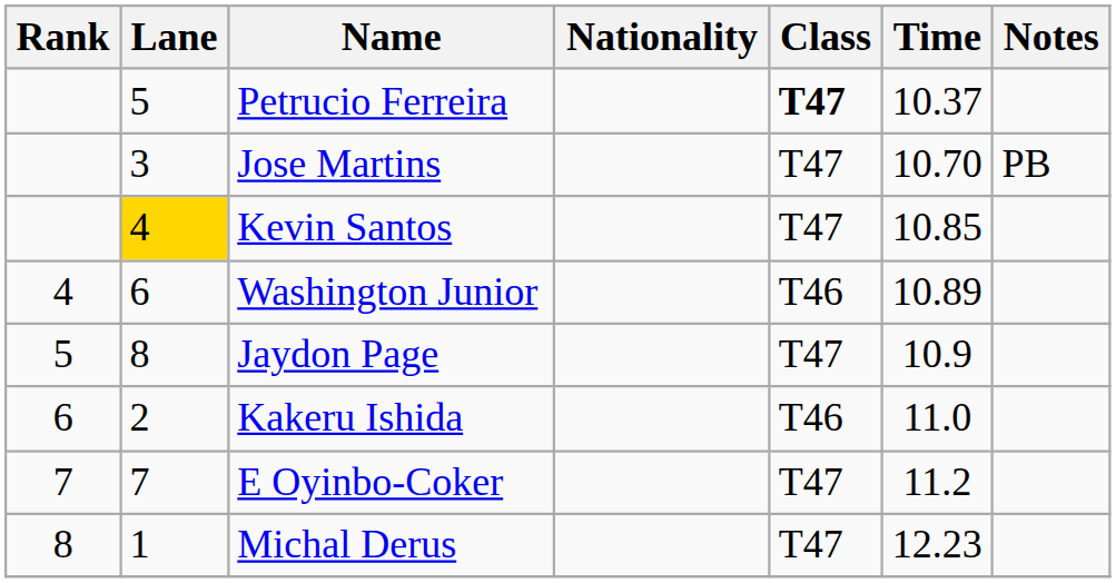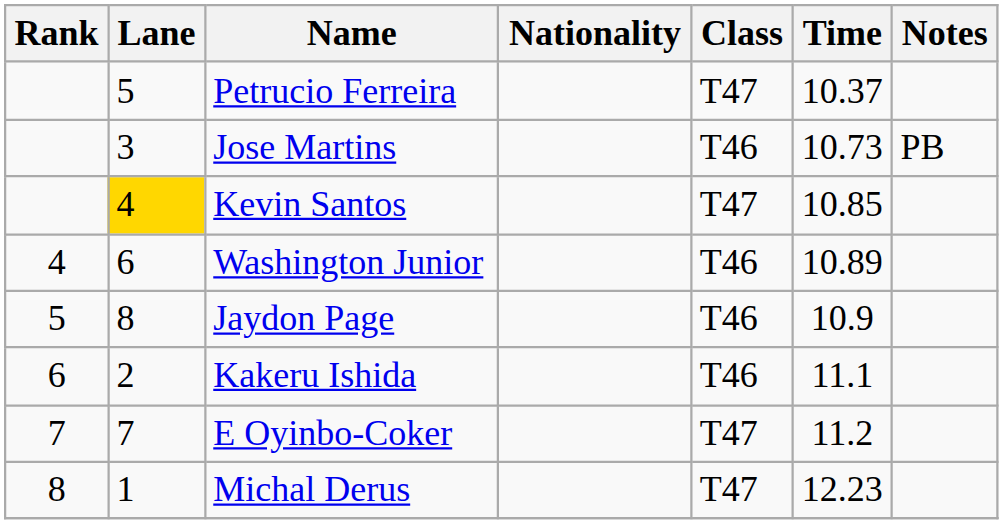 <table class="wikitable sortable" style="text-align:left ; width:50%">
 <tr>
 <th>Rank</th>
 <th>Lane</th>
 <th>Name</th>
 <th>Nationality</th>
 <th>Class</th>
 <th>Time</th>
 <th>Notes</th>
 </tr>
 <tr>
 <td align=center></td>
 <td>5</td>
 <td><a href='#'>Petrucio Ferreira</a></td>
 <td></td>
-<td><strong>T47</strong></td>
+<td>T47</td>
 <td align=center>10.37</td>
 <td></td>
 </tr>
 <tr>
 <td align=center></td>
 <td>3</td>
 <td><a href='#'>Jose Martins</a></td>
 <td></td>
-<td>T47</td>
-<td align=center>10.70</td>
+<td>T46</td>
+<td align=center>10.73</td>
 <td>PB</td>
 </tr>
 <tr>
 <td align=center></td>
 <td style="background: gold;">4</td>
 <td><a href='#'>Kevin Santos</a></td>
 <td></td>
 <td>T47</td>
 <td align=center>10.85</td>
 <td></td>
 </tr>
 <tr>
 <td align=center>4</td>
 <td>6</td>
 <td><a href='#'>Washington  Junior</a></td>
 <td></td>
 <td>T46</td>
 <td align=center>10.89</td>
 <td></td>
 </tr>
 <tr>
 <td align=center>5</td>
 <td>8</td>
 <td><a href='#'>Jaydon  Page</a></td>
 <td></td>
-<td>T47</td>
+<td>T46</td>
 <td align=center>10.9</td>
 <td></td>
 </tr>
 <tr>
 <td align=center>6</td>
 <td>2</td>
 <td><a href='#'>Kakeru  Ishida</a></td>
 <td></td>
 <td>T46</td>
-<td align=center>11.0</td>
+<td align=center>11.1</td>
 <td></td>
 </tr>
 <tr>
 <td align=center>7</td>
 <td>7</td>
 <td><a href='#'>E  Oyinbo-Coker</a></td>
 <td></td>
 <td>T47</td>
 <td align=center>11.2</td>
 <td></td>
 </tr>
 <tr>
 <td align=center>8</td>
 <td>1</td>
 <td><a href='#'>Michal  Derus</a></td>
 <td></td>
 <td>T47</td>
 <td align=center>12.23</td>
 <td></td>
 </tr>
 <tr>
 </tr>
 </table>
